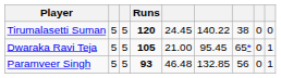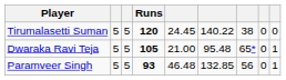 <table class="wikitable sortable" style="text-align: center;">
 <tr>
 <th class="unsortable">Player</th>
 <th></th>
 <th></th>
 <th>Runs</th>
 <th></th>
 <th></th>
 <th></th>
 <th></th>
 <th></th>
 </tr>
 <tr>
 <td style="text-align:left"><a href='#'>Tirumalasetti Suman</a></td>
 <td style="text-align:left">5</td>
 <td>5</td>
 <td><strong>120</strong></td>
 <td>24.45</td>
 <td>140.22</td>
 <td>38</td>
 <td>0</td>
 <td>0</td>
 </tr>
 <tr>
 <td style="text-align:left"><a href='#'>Dwaraka Ravi Teja</a></td>
 <td style="text-align:left">5</td>
 <td>5</td>
 <td><strong>105</strong></td>
 <td>21.00</td>
-<td>95.45</td>
+<td>95.48</td>
 <td>65<a href='#'>*</a></td>
 <td>0</td>
 <td>1</td>
 </tr>
 <tr>
 <td style="text-align:left"><a href='#'>Paramveer Singh</a></td>
 <td style="text-align:left">5</td>
 <td>5</td>
 <td><strong>93</strong></td>
 <td>46.48</td>
 <td>132.85</td>
 <td>56</td>
 <td>0</td>
 <td>1</td>
 </tr>
 </table>
